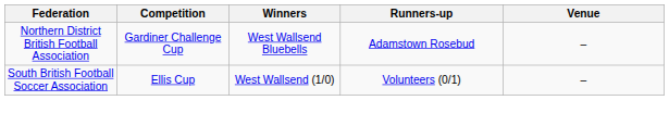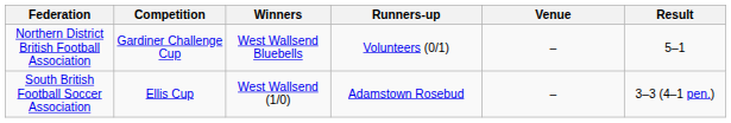 <table class="wikitable" width="75%">
 <tr>
 <th style="width:10em">Federation</th>
 <th style="width:10em">Competition</th>
 <th style="width:10em">Winners</th>
 <th style="width:15em">Runners-up</th>
 <th style="width:15em">Venue</th>
+<th style="width:10em">Result</th>
 </tr>
 <tr>
 <td align="center"><a href='#'>Northern District British Football Association</a></td>
 <td align="center"><a href='#'>Gardiner Challenge Cup</a></td>
 <td align="center"><a href='#'>West Wallsend Bluebells</a></td>
-<td align="center"><a href='#'>Adamstown Rosebud</a></td>
+<td align="center"><a href='#'>Volunteers</a> (0/1)</td>
 <td align="center">–</td>
+<td align="center">5–1</td>
 </tr>
 <tr>
 <td align="center"><a href='#'>South British Football Soccer Association</a></td>
 <td align="center"><a href='#'>Ellis Cup</a></td>
 <td align="center"><a href='#'>West Wallsend</a> (1/0)</td>
-<td align="center"><a href='#'>Volunteers</a> (0/1)</td>
+<td align="center"><a href='#'>Adamstown Rosebud</a></td>
 <td align="center">–</td>
+<td align="center">3–3 (4–1 <a href='#'>pen.</a>)</td>
 </tr>
 </table>
